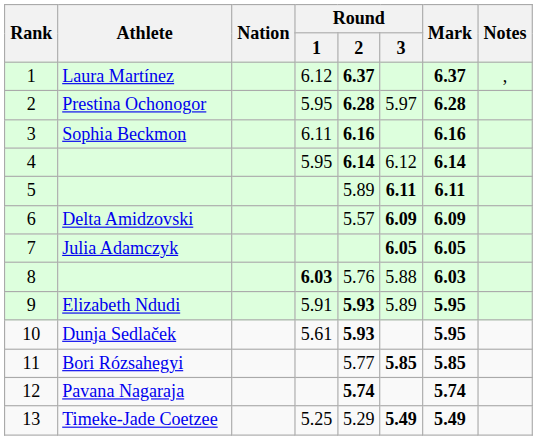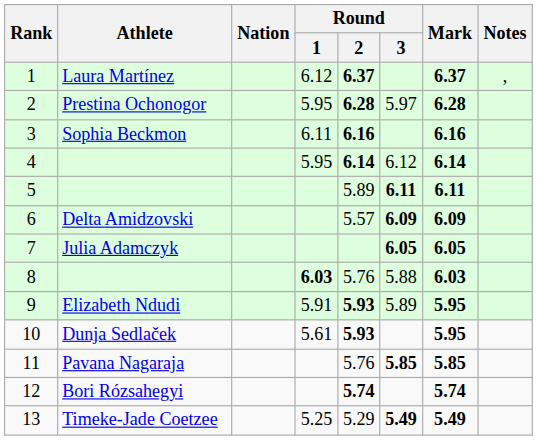 <table class="wikitable sortable" style="text-align:center;width: 75%;">
 <tr>
 <th rowspan=2>Rank</th>
 <th rowspan=2>Athlete</th>
 <th rowspan=2>Nation</th>
 <th colspan=3>Round</th>
 <th rowspan=2>Mark</th>
 <th rowspan=2>Notes</th>
 </tr>
 <tr>
 <th>1</th>
 <th>2</th>
 <th>3</th>
 </tr>
 <tr bgcolor=ddffdd>
 <td>1</td>
 <td align=left><a href='#'>Laura Martínez</a></td>
 <td align=left></td>
 <td>6.12</td>
 <td><strong>6.37</strong></td>
 <td></td>
 <td><strong>6.37</strong></td>
 <td>, </td>
 </tr>
 <tr bgcolor=ddffdd>
 <td>2</td>
 <td align=left><a href='#'>Prestina Ochonogor</a></td>
 <td align=left></td>
 <td>5.95</td>
 <td><strong>6.28</strong></td>
 <td>5.97</td>
 <td><strong>6.28</strong></td>
 <td></td>
 </tr>
 <tr bgcolor=ddffdd>
 <td>3</td>
 <td align=left><a href='#'>Sophia Beckmon</a></td>
 <td align=left></td>
 <td>6.11</td>
 <td><strong>6.16</strong></td>
 <td></td>
 <td><strong>6.16</strong></td>
 <td></td>
 </tr>
 <tr bgcolor=ddffdd>
 <td>4</td>
 <td align=left></td>
 <td align=left></td>
 <td>5.95</td>
 <td><strong>6.14</strong></td>
 <td>6.12</td>
 <td><strong>6.14</strong></td>
 <td></td>
 </tr>
 <tr bgcolor=ddffdd>
 <td>5</td>
 <td align=left></td>
 <td align=left></td>
 <td></td>
 <td>5.89</td>
 <td><strong>6.11</strong></td>
 <td><strong>6.11</strong></td>
 <td></td>
 </tr>
 <tr bgcolor=ddffdd>
 <td>6</td>
 <td align=left><a href='#'>Delta Amidzovski</a></td>
 <td align=left></td>
 <td></td>
 <td>5.57</td>
 <td><strong>6.09</strong></td>
 <td><strong>6.09</strong></td>
 <td></td>
 </tr>
 <tr bgcolor=ddffdd>
 <td>7</td>
 <td align=left><a href='#'>Julia Adamczyk</a></td>
 <td align=left></td>
 <td></td>
 <td></td>
 <td><strong>6.05</strong></td>
 <td><strong>6.05</strong></td>
 <td></td>
 </tr>
 <tr bgcolor=ddffdd>
 <td>8</td>
 <td align=left></td>
 <td align=left></td>
 <td><strong>6.03</strong></td>
 <td>5.76</td>
 <td>5.88</td>
 <td><strong>6.03</strong></td>
 <td></td>
 </tr>
 <tr bgcolor=ddffdd>
 <td>9</td>
 <td align=left><a href='#'>Elizabeth Ndudi</a></td>
 <td align=left></td>
 <td>5.91</td>
 <td><strong>5.93</strong></td>
 <td>5.89</td>
 <td><strong>5.95</strong></td>
 <td></td>
 </tr>
 <tr>
 <td>10</td>
 <td align=left><a href='#'>Dunja Sedlaček</a></td>
 <td align=left></td>
 <td>5.61</td>
 <td><strong>5.93</strong></td>
 <td></td>
 <td><strong>5.95</strong></td>
 <td></td>
 </tr>
 <tr>
 <td>11</td>
-<td align=left><a href='#'>Bori Rózsahegyi</a></td>
+<td align=left><a href='#'>Pavana Nagaraja</a></td>
 <td align=left></td>
 <td></td>
-<td>5.77</td>
+<td>5.76</td>
 <td><strong>5.85</strong></td>
 <td><strong>5.85</strong></td>
 <td></td>
 </tr>
 <tr>
 <td>12</td>
-<td align=left><a href='#'>Pavana Nagaraja</a></td>
+<td align=left><a href='#'>Bori Rózsahegyi</a></td>
 <td align=left></td>
 <td></td>
 <td><strong>5.74</strong></td>
 <td></td>
 <td><strong>5.74</strong></td>
 <td></td>
 </tr>
 <tr>
 <td>13</td>
 <td align=left><a href='#'>Timeke-Jade Coetzee</a></td>
 <td align=left></td>
 <td>5.25</td>
 <td>5.29</td>
 <td><strong>5.49</strong></td>
 <td><strong>5.49</strong></td>
 <td></td>
 </tr>
 </table>
